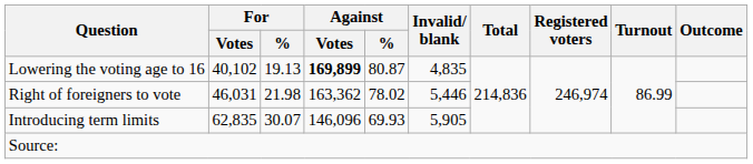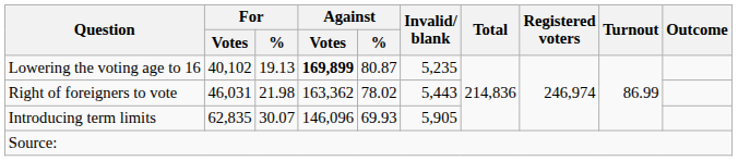 <table class=wikitable style=text-align:right>
 <tr>
 <th rowspan=2>Question</th>
 <th colspan=2>For</th>
 <th colspan=2>Against</th>
 <th rowspan=2>Invalid/<br>blank</th>
 <th rowspan=2>Total</th>
 <th rowspan=2>Registered<br>voters</th>
 <th rowspan=2>Turnout</th>
 <th rowspan=2>Outcome</th>
 </tr>
 <tr>
 <th>Votes</th>
 <th>%</th>
 <th>Votes</th>
 <th>%</th>
 </tr>
 <tr>
 <td align=left>Lowering the voting age to 16</td>
 <td>40,102</td>
 <td>19.13</td>
 <td><strong>169,899</strong></td>
 <td>80.87</td>
-<td>4,835</td>
+<td>5,235</td>
 <td rowspan=3>214,836</td>
 <td rowspan=3>246,974</td>
 <td rowspan=3>86.99</td>
 <td></td>
 </tr>
 <tr>
 <td align=left>Right of foreigners to vote</td>
 <td>46,031</td>
 <td>21.98</td>
 <td>163,362</td>
 <td>78.02</td>
-<td>5,446</td>
+<td>5,443</td>
 <td></td>
 </tr>
 <tr>
 <td align=left>Introducing term limits</td>
 <td>62,835</td>
 <td>30.07</td>
 <td>146,096</td>
 <td>69.93</td>
 <td>5,905</td>
 <td></td>
 </tr>
 <tr>
 <td align=left colspan=10>Source: </td>
 </tr>
 </table>
